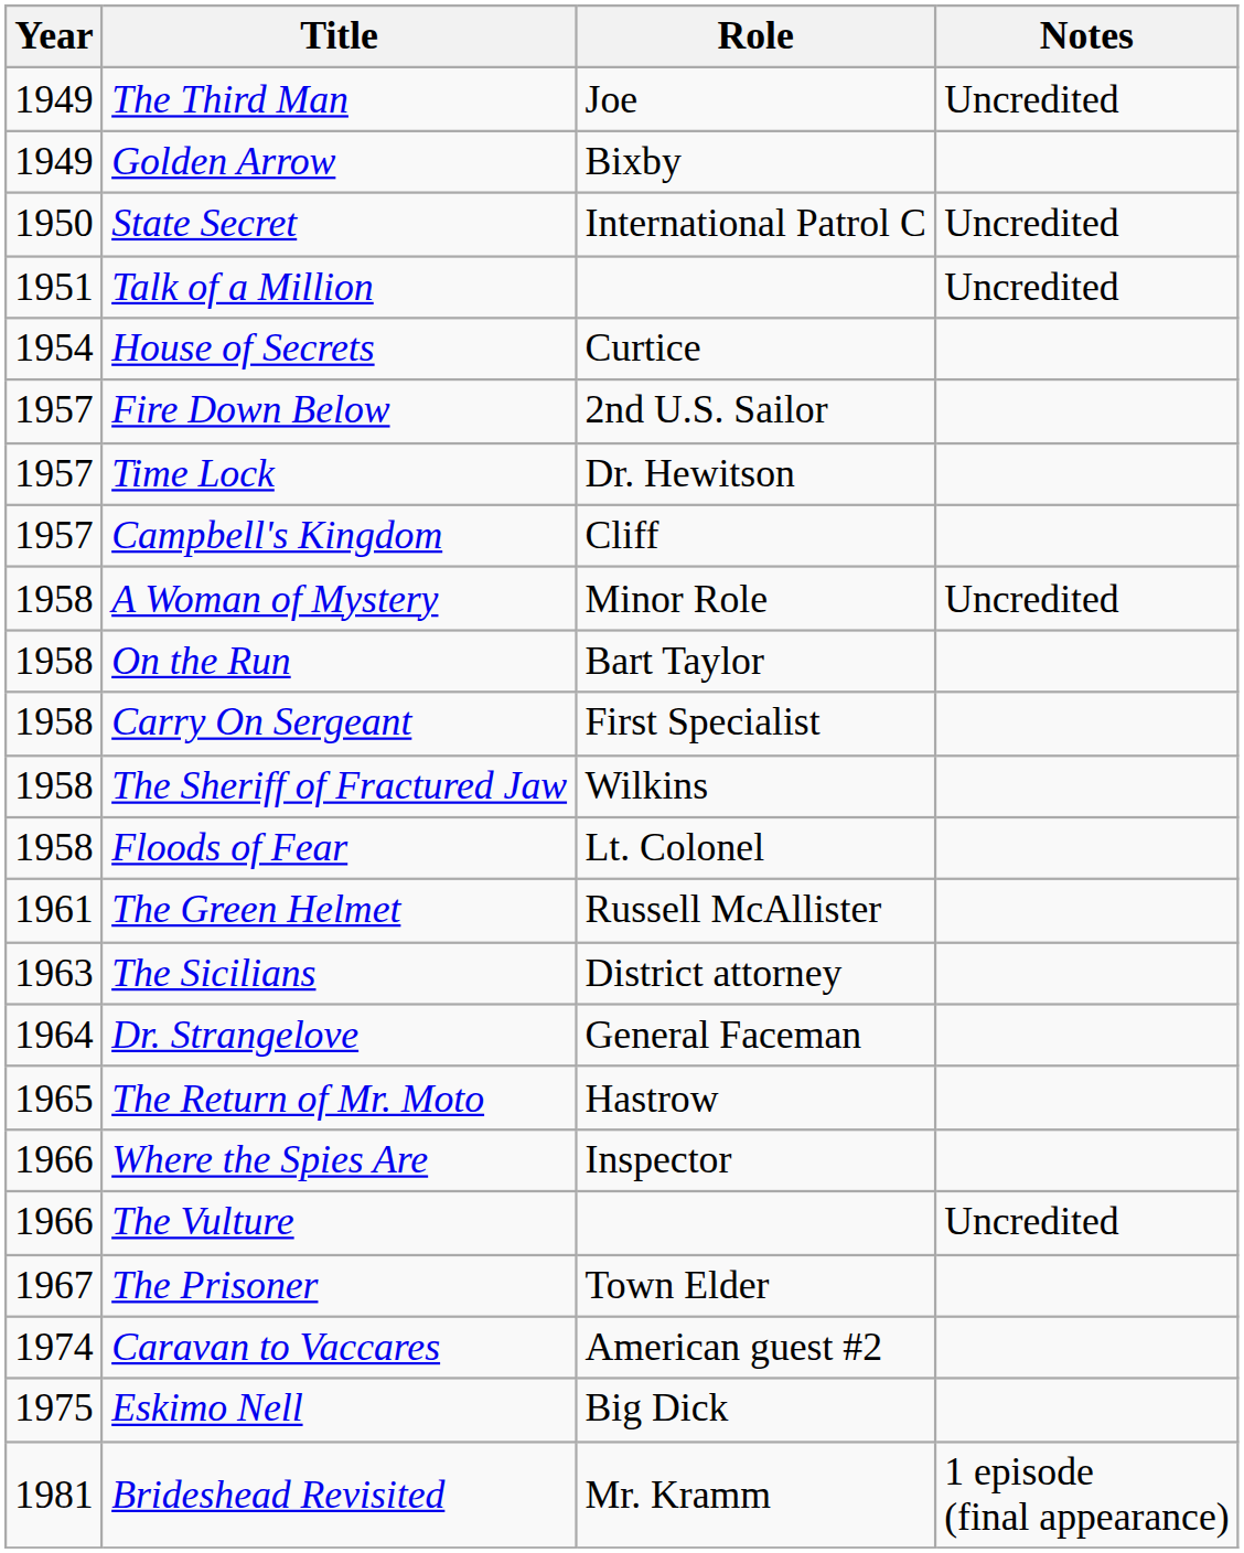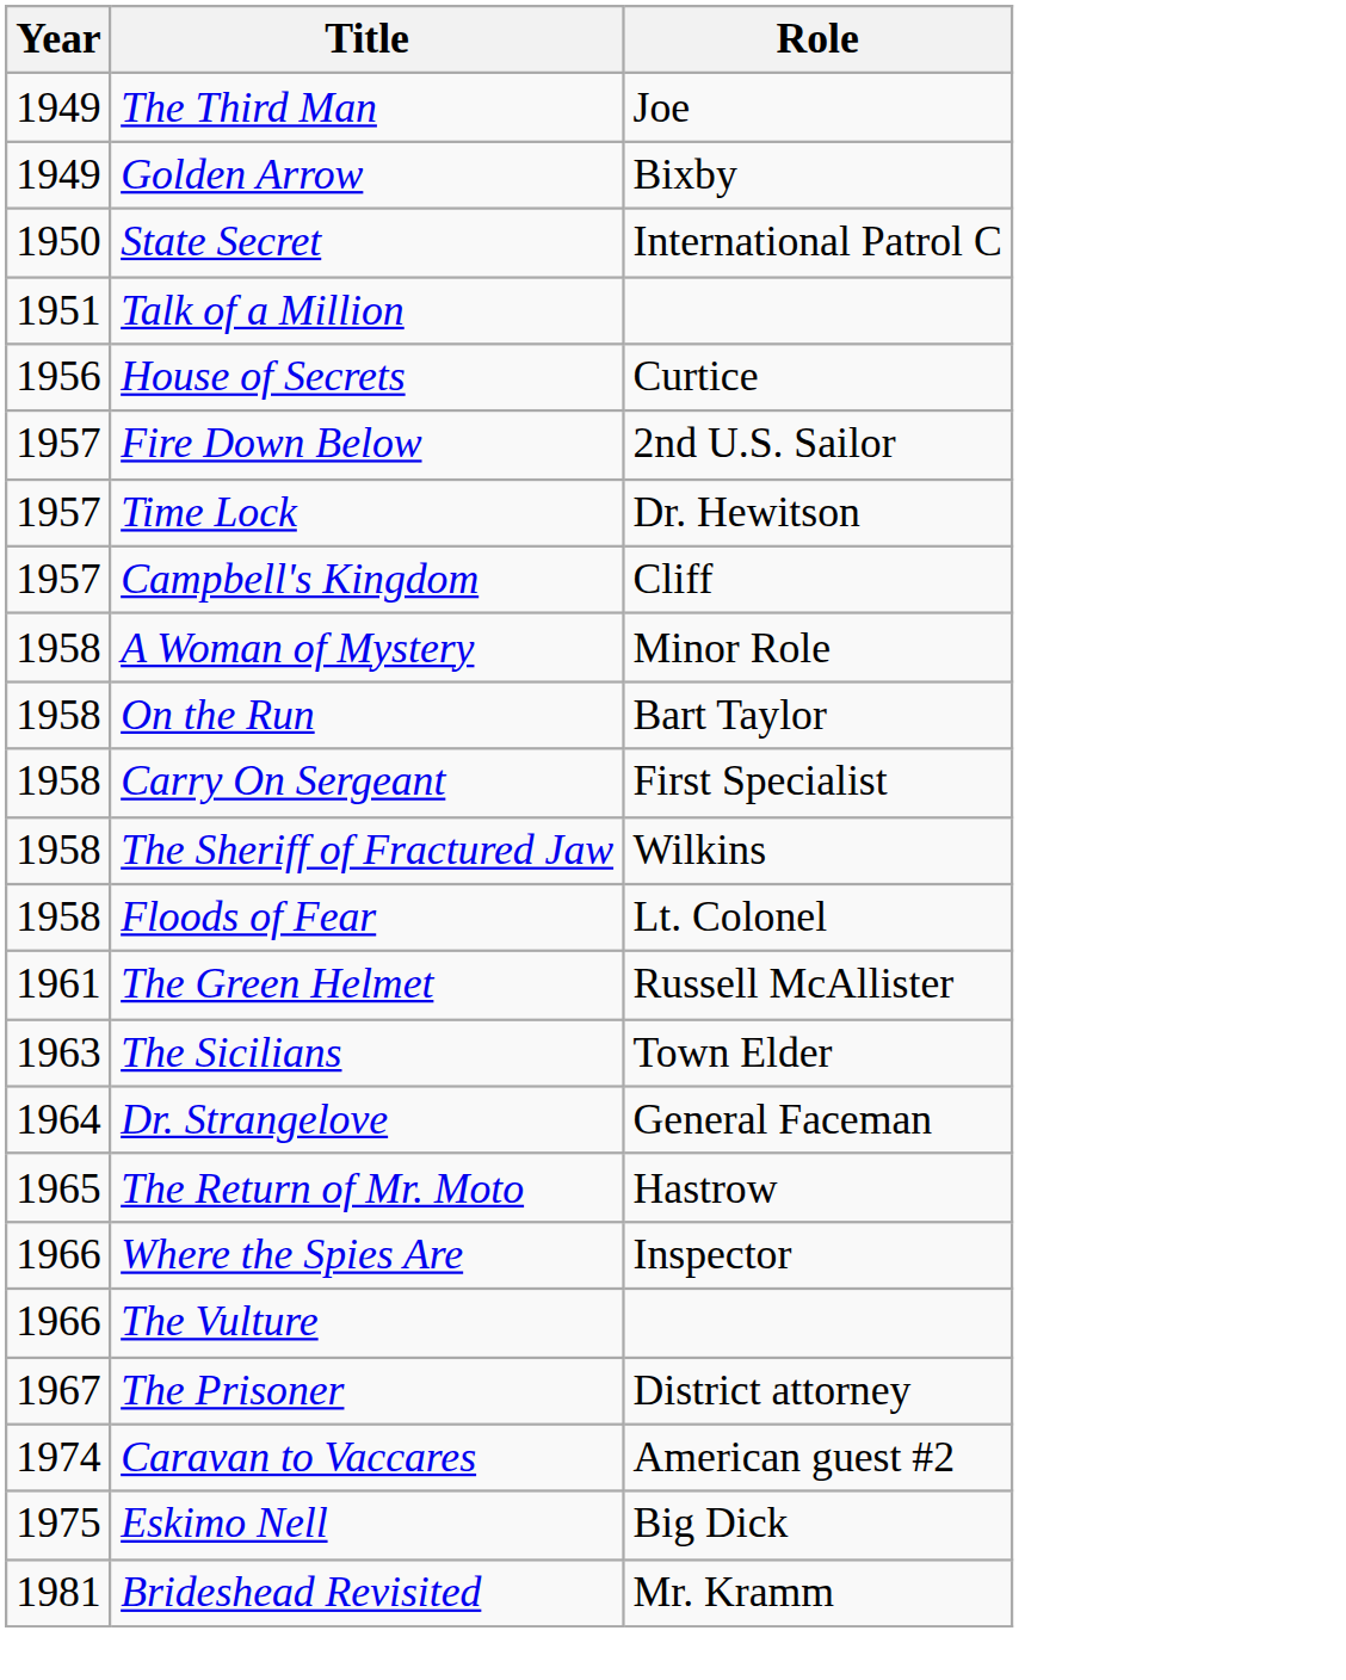 <table class="wikitable">
 <tr>
 <th>Year</th>
 <th>Title</th>
 <th>Role</th>
-<th>Notes</th>
 </tr>
 <tr>
 <td>1949</td>
 <td><em><a href='#'>The Third Man</a></em></td>
 <td>Joe</td>
-<td>Uncredited</td>
 </tr>
 <tr>
 <td>1949</td>
 <td><em><a href='#'>Golden Arrow</a></em></td>
 <td>Bixby</td>
-<td></td>
 </tr>
 <tr>
 <td>1950</td>
 <td><em><a href='#'>State Secret</a></em></td>
 <td>International Patrol C</td>
-<td>Uncredited</td>
 </tr>
 <tr>
 <td>1951</td>
 <td><em><a href='#'>Talk of a Million</a></em></td>
 <td></td>
-<td>Uncredited</td>
 </tr>
 <tr>
-<td>1954</td>
+<td>1956</td>
 <td><em><a href='#'>House of Secrets</a></em></td>
 <td>Curtice</td>
-<td></td>
 </tr>
 <tr>
 <td>1957</td>
 <td><em><a href='#'>Fire Down Below</a></em></td>
 <td>2nd U.S. Sailor</td>
-<td></td>
 </tr>
 <tr>
 <td>1957</td>
 <td><em><a href='#'>Time Lock</a></em></td>
 <td>Dr. Hewitson</td>
-<td></td>
 </tr>
 <tr>
 <td>1957</td>
 <td><em><a href='#'>Campbell's Kingdom</a></em></td>
 <td>Cliff</td>
-<td></td>
 </tr>
 <tr>
 <td>1958</td>
 <td><em><a href='#'>A Woman of Mystery</a></em></td>
 <td>Minor Role</td>
-<td>Uncredited</td>
 </tr>
 <tr>
 <td>1958</td>
 <td><em><a href='#'>On the Run</a></em></td>
 <td>Bart Taylor</td>
-<td></td>
 </tr>
 <tr>
 <td>1958</td>
 <td><em><a href='#'>Carry On Sergeant</a></em></td>
 <td>First Specialist</td>
-<td></td>
 </tr>
 <tr>
 <td>1958</td>
 <td><em><a href='#'>The Sheriff of Fractured Jaw</a></em></td>
 <td>Wilkins</td>
-<td></td>
 </tr>
 <tr>
 <td>1958</td>
 <td><em><a href='#'>Floods of Fear</a></em></td>
 <td>Lt. Colonel</td>
-<td></td>
 </tr>
 <tr>
 <td>1961</td>
 <td><em><a href='#'>The Green Helmet</a></em></td>
 <td>Russell McAllister</td>
-<td></td>
 </tr>
 <tr>
 <td>1963</td>
 <td><em><a href='#'>The Sicilians</a></em></td>
-<td>District attorney</td>
-<td></td>
+<td>Town Elder</td>
 </tr>
 <tr>
 <td>1964</td>
 <td><em><a href='#'>Dr. Strangelove</a></em></td>
 <td>General Faceman</td>
-<td></td>
 </tr>
 <tr>
 <td>1965</td>
 <td><em><a href='#'>The Return of Mr. Moto</a></em></td>
 <td>Hastrow</td>
-<td></td>
 </tr>
 <tr>
 <td>1966</td>
 <td><em><a href='#'>Where the Spies Are</a></em></td>
 <td>Inspector</td>
-<td></td>
 </tr>
 <tr>
 <td>1966</td>
 <td><em><a href='#'>The Vulture</a></em></td>
 <td></td>
-<td>Uncredited</td>
 </tr>
 <tr>
 <td>1967</td>
 <td><em><a href='#'>The Prisoner</a></em></td>
-<td>Town Elder</td>
-<td></td>
+<td>District attorney</td>
 </tr>
 <tr>
 <td>1974</td>
 <td><em><a href='#'>Caravan to Vaccares</a></em></td>
 <td>American guest #2</td>
-<td></td>
 </tr>
 <tr>
 <td>1975</td>
 <td><em><a href='#'>Eskimo Nell</a></em></td>
 <td>Big Dick</td>
-<td></td>
 </tr>
 <tr>
 <td>1981</td>
 <td><em><a href='#'>Brideshead Revisited</a></em></td>
 <td>Mr. Kramm</td>
-<td>1 episode<br>(final appearance)</td>
 </tr>
 </table>
